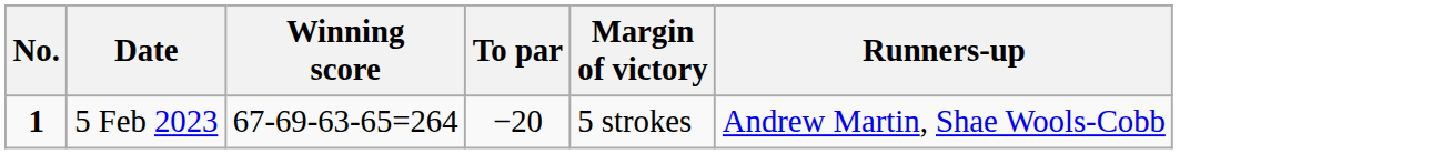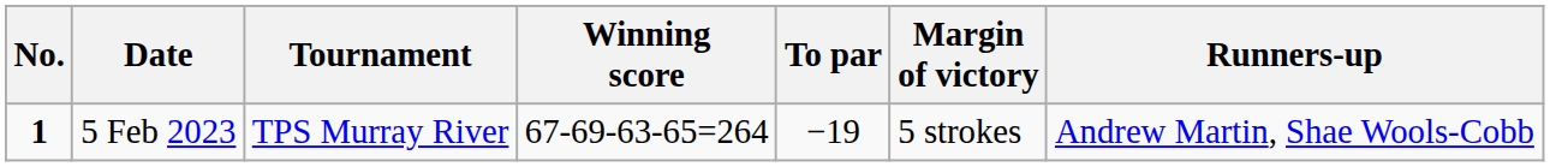 <table class="wikitable" style="font-size:95%;">
 <tr>
 <th>No.</th>
 <th>Date</th>
+<th>Tournament</th>
 <th>Winning<br>score</th>
 <th>To par</th>
 <th>Margin<br>of victory</th>
 <th>Runners-up</th>
 </tr>
 <tr>
 <td align=center><strong>1</strong></td>
 <td align=right>5 Feb <a href='#'>2023</a></td>
+<td><a href='#'>TPS Murray River</a></td>
 <td align=right>67-69-63-65=264</td>
-<td align=center>−20</td>
+<td align=center>−19</td>
 <td>5 strokes</td>
 <td> <a href='#'>Andrew Martin</a>,  <a href='#'>Shae Wools-Cobb</a></td>
 </tr>
 </table>
